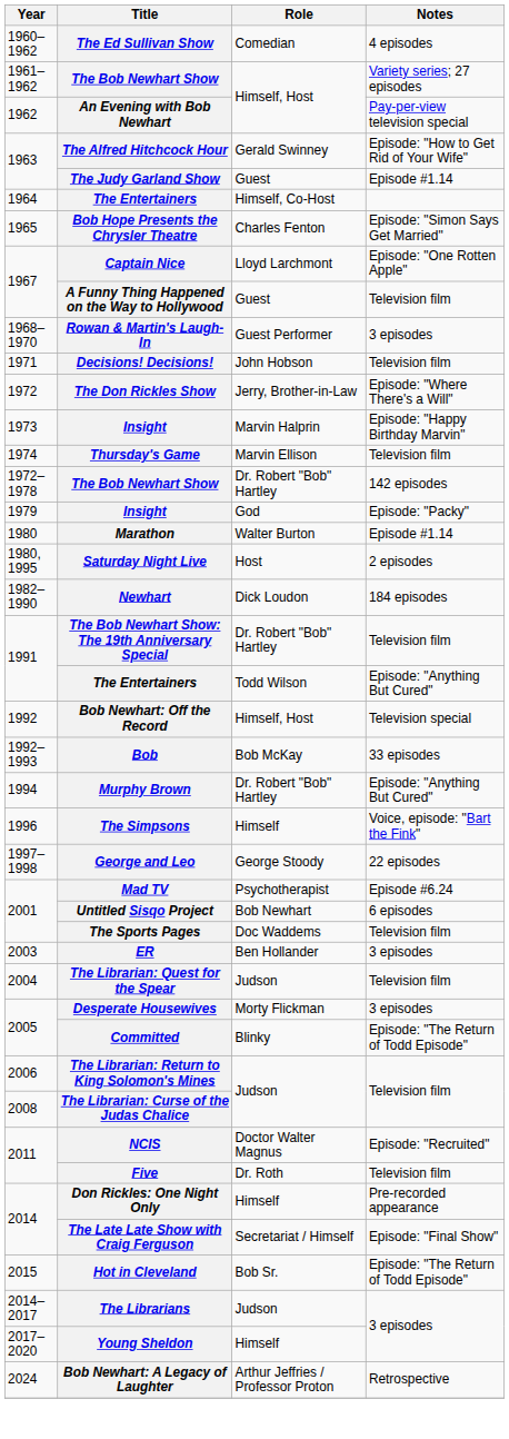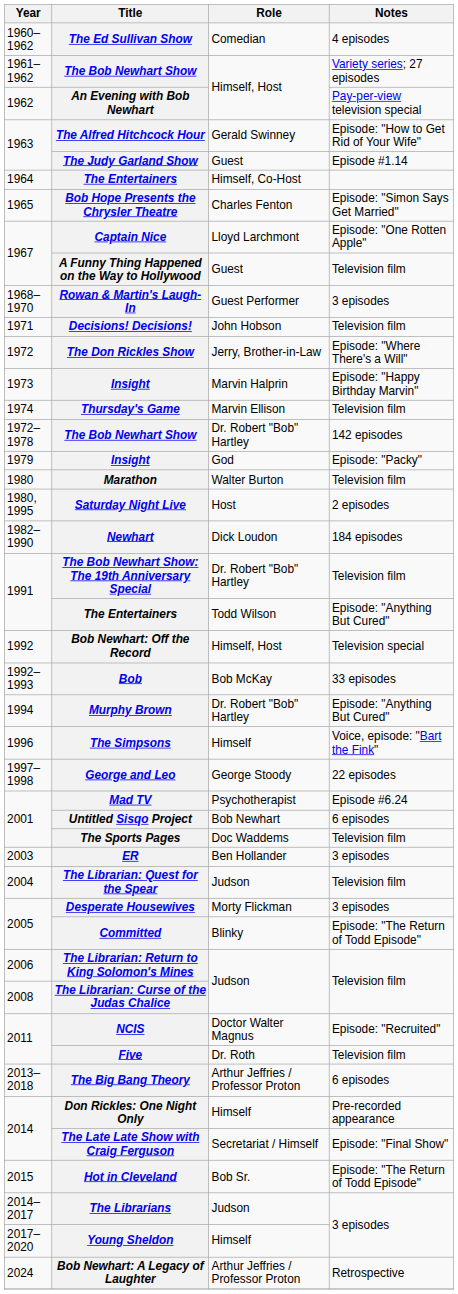 <table class="wikitable sortable plainrowheaders">
 <tr>
 <th scope="col">Year</th>
 <th scope="col">Title</th>
 <th scope="col">Role</th>
 <th scope="col">Notes</th>
 </tr>
 <tr>
 <td>1960–1962</td>
 <th scope="row"><em><a href='#'>The Ed Sullivan Show</a></em></th>
 <td>Comedian</td>
 <td>4 episodes</td>
 </tr>
 <tr>
 <td>1961–1962</td>
 <th scope="row"><em><a href='#'>The Bob Newhart Show</a></em></th>
 <td rowspan="2">Himself, Host</td>
 <td><a href='#'>Variety series</a>; 27 episodes</td>
 </tr>
 <tr>
 <td>1962</td>
 <th scope="row"><em>An Evening with Bob Newhart</em></th>
 <td><a href='#'>Pay-per-view</a> television special</td>
 </tr>
 <tr>
 <td rowspan="2">1963</td>
 <th scope="row"><em><a href='#'>The Alfred Hitchcock Hour</a></em></th>
 <td>Gerald Swinney</td>
 <td>Episode: "How to Get Rid of Your Wife"</td>
 </tr>
 <tr>
 <th scope="row"><em><a href='#'>The Judy Garland Show</a></em></th>
 <td>Guest</td>
 <td>Episode #1.14</td>
 </tr>
 <tr>
 <td>1964</td>
 <th scope="row"><em><a href='#'>The Entertainers</a></em></th>
 <td>Himself, Co-Host</td>
 <td></td>
 </tr>
 <tr>
 <td>1965</td>
 <th scope="row"><em><a href='#'>Bob Hope Presents the Chrysler Theatre</a></em></th>
 <td>Charles Fenton</td>
 <td>Episode: "Simon Says Get Married"</td>
 </tr>
 <tr>
 <td rowspan="2">1967</td>
 <th scope="row"><em><a href='#'>Captain Nice</a></em></th>
 <td>Lloyd Larchmont</td>
 <td>Episode: "One Rotten Apple"</td>
 </tr>
 <tr>
 <th scope="row"><em>A Funny Thing Happened on the Way to Hollywood</em></th>
 <td>Guest</td>
 <td>Television film</td>
 </tr>
 <tr>
 <td>1968–1970</td>
 <th scope="row"><em><a href='#'>Rowan & Martin's Laugh-In</a></em></th>
 <td>Guest Performer</td>
 <td>3 episodes</td>
 </tr>
 <tr>
 <td>1971</td>
 <th scope="row"><em><a href='#'>Decisions! Decisions!</a></em></th>
 <td>John Hobson</td>
 <td>Television film</td>
 </tr>
 <tr>
 <td>1972</td>
 <th scope="row"><em><a href='#'>The Don Rickles Show</a></em></th>
 <td>Jerry, Brother-in-Law</td>
 <td>Episode: "Where There's a Will"</td>
 </tr>
 <tr>
 <td>1973</td>
 <th scope="row"><em><a href='#'>Insight</a></em></th>
 <td>Marvin Halprin</td>
 <td>Episode: "Happy Birthday Marvin"</td>
 </tr>
 <tr>
 <td>1974</td>
 <th scope="row"><em><a href='#'>Thursday's Game</a></em></th>
 <td>Marvin Ellison</td>
 <td>Television film</td>
 </tr>
 <tr>
 <td>1972–1978</td>
 <th scope="row"><em><a href='#'>The Bob Newhart Show</a></em></th>
 <td>Dr. Robert "Bob" Hartley</td>
 <td>142 episodes</td>
 </tr>
 <tr>
 <td>1979</td>
 <th scope="row"><em><a href='#'>Insight</a></em></th>
 <td>God</td>
 <td>Episode: "Packy"</td>
 </tr>
 <tr>
 <td>1980</td>
 <th scope="row"><em>Marathon</em></th>
 <td>Walter Burton</td>
-<td>Episode #1.14</td>
+<td>Television film</td>
 </tr>
 <tr>
 <td>1980, 1995</td>
 <th scope="row"><em><a href='#'>Saturday Night Live</a></em></th>
 <td>Host</td>
 <td>2 episodes</td>
 </tr>
 <tr>
 <td>1982–1990</td>
 <th scope="row"><em><a href='#'>Newhart</a></em></th>
 <td>Dick Loudon</td>
 <td>184 episodes</td>
 </tr>
 <tr>
 <td rowspan="2">1991</td>
 <th scope="row"><em><a href='#'>The Bob Newhart Show: The 19th Anniversary Special</a></em></th>
 <td>Dr. Robert "Bob" Hartley</td>
 <td>Television film</td>
 </tr>
 <tr>
 <th scope="row"><em>The Entertainers</em></th>
 <td>Todd Wilson</td>
 <td>Episode: "Anything But Cured"</td>
 </tr>
 <tr>
 <td>1992</td>
 <th scope="row"><em>Bob Newhart: Off the Record</em></th>
 <td>Himself, Host</td>
 <td>Television special</td>
 </tr>
 <tr>
 <td>1992–1993</td>
 <th scope="row"><em><a href='#'>Bob</a></em></th>
 <td>Bob McKay</td>
 <td>33 episodes</td>
 </tr>
 <tr>
 <td>1994</td>
 <th scope="row"><em><a href='#'>Murphy Brown</a></em></th>
 <td>Dr. Robert "Bob" Hartley</td>
 <td>Episode: "Anything But Cured"</td>
 </tr>
 <tr>
 <td>1996</td>
 <th scope="row"><em><a href='#'>The Simpsons</a></em></th>
 <td>Himself</td>
 <td>Voice, episode: "<a href='#'>Bart the Fink</a>"</td>
 </tr>
 <tr>
 <td>1997–1998</td>
 <th scope="row"><em><a href='#'>George and Leo</a></em></th>
 <td>George Stoody</td>
 <td>22 episodes</td>
 </tr>
 <tr>
 <td rowspan="3">2001</td>
 <th scope="row"><em><a href='#'>Mad TV</a></em></th>
 <td>Psychotherapist</td>
 <td>Episode #6.24</td>
 </tr>
 <tr>
 <th scope="row"><em>Untitled <a href='#'>Sisqo</a> Project</em></th>
 <td>Bob Newhart</td>
 <td>6 episodes</td>
 </tr>
 <tr>
 <th scope="row"><em>The Sports Pages</em></th>
 <td>Doc Waddems</td>
 <td>Television film</td>
 </tr>
 <tr>
 <td>2003</td>
 <th scope="row"><em><a href='#'>ER</a></em></th>
 <td>Ben Hollander</td>
 <td>3 episodes</td>
 </tr>
 <tr>
 <td>2004</td>
 <th scope="row"><em><a href='#'>The Librarian: Quest for the Spear</a></em></th>
 <td>Judson</td>
 <td>Television film</td>
 </tr>
 <tr>
 <td rowspan="2">2005</td>
 <th scope="row"><em><a href='#'>Desperate Housewives</a></em></th>
 <td>Morty Flickman</td>
 <td>3 episodes</td>
 </tr>
 <tr>
 <th scope="row"><em><a href='#'>Committed</a></em></th>
 <td>Blinky</td>
 <td>Episode: "The Return of Todd Episode"</td>
 </tr>
 <tr>
 <td>2006</td>
 <th scope="row"><em><a href='#'>The Librarian: Return to King Solomon's Mines</a></em></th>
 <td rowspan="2">Judson</td>
 <td rowspan="2">Television film</td>
 </tr>
 <tr>
 <td>2008</td>
 <th scope="row"><em><a href='#'>The Librarian: Curse of the Judas Chalice</a></em></th>
 </tr>
 <tr>
 <td rowspan="2">2011</td>
 <th scope="row"><em><a href='#'>NCIS</a></em></th>
 <td>Doctor Walter Magnus</td>
 <td>Episode: "Recruited"</td>
 </tr>
 <tr>
 <th scope="row"><em><a href='#'>Five</a></em></th>
 <td>Dr. Roth</td>
 <td>Television film</td>
 </tr>
 <tr>
+<td>2013–2018</td>
+<th scope="row"><em><a href='#'>The Big Bang Theory</a></em></th>
+<td>Arthur Jeffries / Professor Proton</td>
+<td>6 episodes</td>
+</tr>
+<tr>
 <td rowspan="2">2014</td>
 <th scope="row"><em>Don Rickles: One Night Only</em></th>
 <td>Himself</td>
 <td>Pre-recorded appearance</td>
 </tr>
 <tr>
 <th scope="row"><em><a href='#'>The Late Late Show with Craig Ferguson</a></em></th>
 <td>Secretariat / Himself</td>
 <td>Episode: "Final Show"</td>
 </tr>
 <tr>
 <td>2015</td>
 <th scope="row"><em><a href='#'>Hot in Cleveland</a></em></th>
 <td>Bob Sr.</td>
 <td>Episode: "The Return of Todd Episode"</td>
 </tr>
 <tr>
 <td>2014–2017</td>
 <th scope="row"><em><a href='#'>The Librarians</a></em></th>
 <td>Judson</td>
 <td rowspan="2">3 episodes</td>
 </tr>
 <tr>
 <td>2017–2020</td>
 <th scope="row"><em><a href='#'>Young Sheldon</a></em></th>
 <td>Himself</td>
 </tr>
 <tr>
 <td>2024</td>
 <th scope="row"><em>Bob Newhart: A Legacy of Laughter</em></th>
 <td>Arthur Jeffries / Professor Proton</td>
 <td>Retrospective</td>
 </tr>
 <tr>
 </tr>
 </table>
